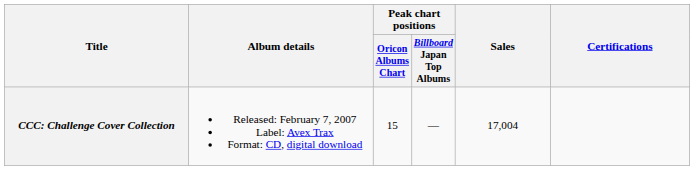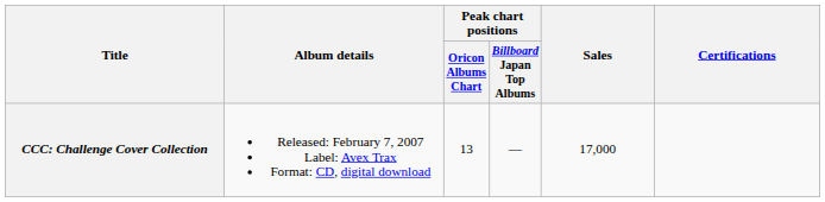 <table class="wikitable plainrowheaders" style="text-align:center;" border="1">
 <tr>
 <th scope="col" rowspan="2" style="width:16em;">Title</th>
 <th scope="col" rowspan="2" style="width:16em;">Album details</th>
 <th scope="col" colspan="2">Peak chart positions</th>
 <th scope="col" rowspan="2" style="width:8em;">Sales</th>
 <th scope="col" rowspan="2" style="width:12em;"><a href='#'>Certifications</a></th>
 </tr>
 <tr>
 <th scope="col" style="width:2.2em;font-size:90%;"><a href='#'>Oricon Albums Chart</a><br></th>
 <th scope="col" style="width:2.2em;font-size:90%;"><em><a href='#'>Billboard</a></em> Japan Top Albums<br></th>
 </tr>
 <tr>
 <th scope="row"><em>CCC: Challenge Cover Collection</em></th>
 <td><br><ul><li>Released: February 7, 2007</li><li>Label: <a href='#'>Avex Trax</a></li><li>Format: <a href='#'>CD</a>, <a href='#'>digital download</a></li></ul></td>
-<td>15</td>
+<td>13</td>
 <td>—</td>
-<td>17,004</td>
+<td>17,000</td>
 <td></td>
 </tr>
 </table>
